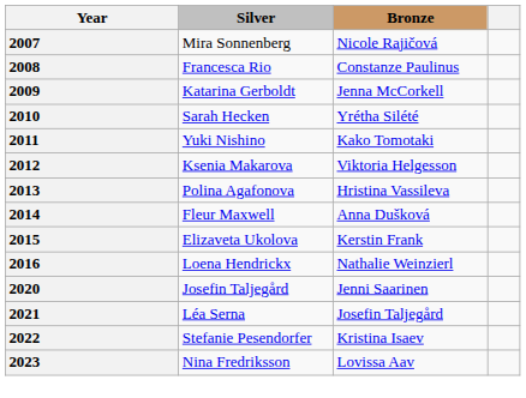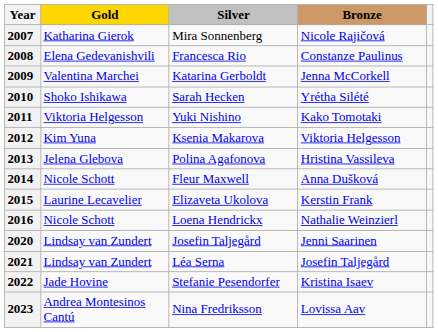 <table class="wikitable unsortable" style="text-align:left; width:85%">
 <tr>
 <th scope="col" style="text-align:center">Year</th>
+<td scope="col" style="text-align:center; width:30%; background:gold"><strong>Gold</strong></td>
 <td scope="col" style="text-align:center; width:30%; background:silver"><strong>Silver</strong></td>
 <td scope="col" style="text-align:center; width:30%; background:#c96"><strong>Bronze</strong></td>
 <th scope="col" style="text-align:center"></th>
 </tr>
 <tr>
 <th scope="row" style="text-align:left">2007</th>
+<td> <a href='#'>Katharina Gierok</a></td>
 <td> Mira Sonnenberg</td>
 <td> <a href='#'>Nicole Rajičová</a></td>
 <td></td>
 </tr>
 <tr>
 <th scope="row" style="text-align:left">2008</th>
+<td> <a href='#'>Elena Gedevanishvili</a></td>
 <td> <a href='#'>Francesca Rio</a></td>
 <td> <a href='#'>Constanze Paulinus</a></td>
 <td></td>
 </tr>
 <tr>
 <th scope="row" style="text-align:left">2009</th>
+<td> <a href='#'>Valentina Marchei</a></td>
 <td> <a href='#'>Katarina Gerboldt</a></td>
 <td> <a href='#'>Jenna McCorkell</a></td>
 <td></td>
 </tr>
 <tr>
 <th scope="row" style="text-align:left">2010</th>
+<td> <a href='#'>Shoko Ishikawa</a></td>
 <td> <a href='#'>Sarah Hecken</a></td>
 <td> <a href='#'>Yrétha Silété</a></td>
 <td></td>
 </tr>
 <tr>
 <th scope="row" style="text-align:left">2011</th>
+<td> <a href='#'>Viktoria Helgesson</a></td>
 <td> <a href='#'>Yuki Nishino</a></td>
 <td> <a href='#'>Kako Tomotaki</a></td>
 <td></td>
 </tr>
 <tr>
 <th scope="row" style="text-align:left">2012</th>
+<td> <a href='#'>Kim Yuna</a></td>
 <td> <a href='#'>Ksenia Makarova</a></td>
 <td> <a href='#'>Viktoria Helgesson</a></td>
 <td></td>
 </tr>
 <tr>
 <th scope="row" style="text-align:left">2013</th>
+<td> <a href='#'>Jelena Glebova</a></td>
 <td> <a href='#'>Polina Agafonova</a></td>
 <td> <a href='#'>Hristina Vassileva</a></td>
 <td></td>
 </tr>
 <tr>
 <th scope="row" style="text-align:left">2014</th>
+<td> <a href='#'>Nicole Schott</a></td>
 <td> <a href='#'>Fleur Maxwell</a></td>
 <td> <a href='#'>Anna Dušková</a></td>
 <td></td>
 </tr>
 <tr>
 <th scope="row" style="text-align:left">2015</th>
+<td> <a href='#'>Laurine Lecavelier</a></td>
 <td> <a href='#'>Elizaveta Ukolova</a></td>
 <td> <a href='#'>Kerstin Frank</a></td>
 <td></td>
 </tr>
 <tr>
 <th scope="row" style="text-align:left">2016</th>
+<td> <a href='#'>Nicole Schott</a></td>
 <td> <a href='#'>Loena Hendrickx</a></td>
 <td> <a href='#'>Nathalie Weinzierl</a></td>
 <td></td>
 </tr>
 <tr>
 <th scope="row" style="text-align:left">2020</th>
+<td> <a href='#'>Lindsay van Zundert</a></td>
 <td> <a href='#'>Josefin Taljegård</a></td>
 <td> <a href='#'>Jenni Saarinen</a></td>
 <td></td>
 </tr>
 <tr>
 <th scope="row" style="text-align:left">2021</th>
+<td> <a href='#'>Lindsay van Zundert</a></td>
 <td> <a href='#'>Léa Serna</a></td>
 <td> <a href='#'>Josefin Taljegård</a></td>
 <td></td>
 </tr>
 <tr>
 <th scope="row" style="text-align:left">2022</th>
+<td> <a href='#'>Jade Hovine</a></td>
 <td> <a href='#'>Stefanie Pesendorfer</a></td>
 <td> <a href='#'>Kristina Isaev</a></td>
 <td></td>
 </tr>
 <tr>
 <th scope="row" style="text-align:left">2023</th>
+<td> <a href='#'>Andrea Montesinos Cantú</a></td>
 <td> <a href='#'>Nina Fredriksson</a></td>
 <td> <a href='#'>Lovissa Aav</a></td>
 <td></td>
 </tr>
 </table>
